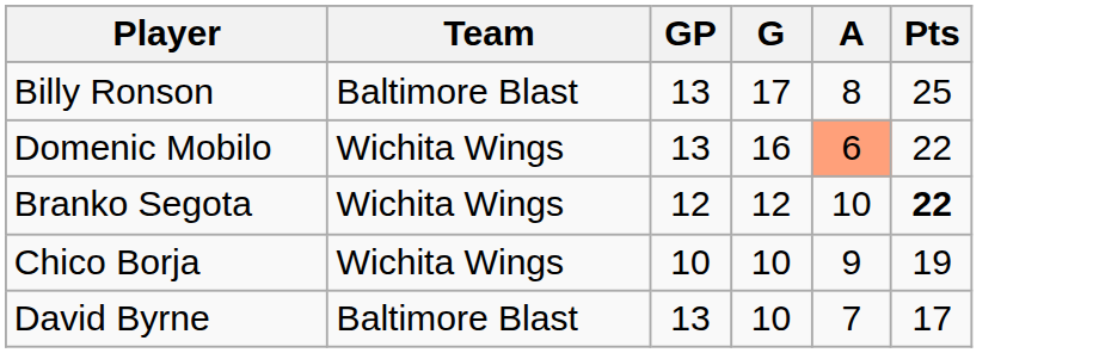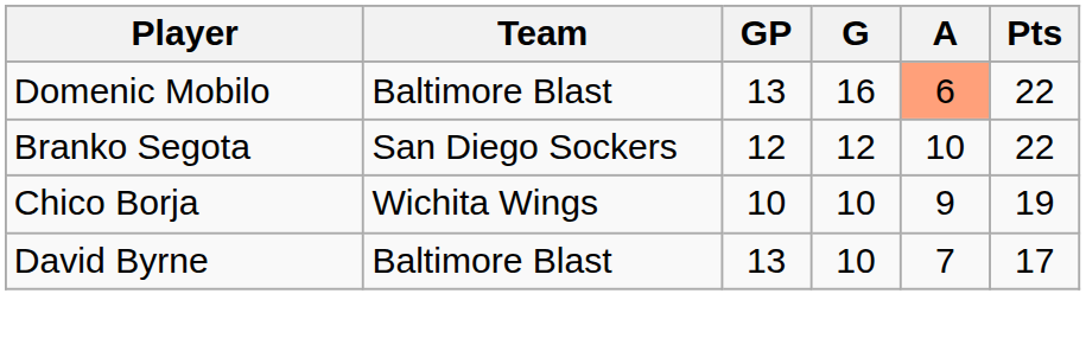 <table class="wikitable">
 <tr>
 <th width="30%">Player</th>
 <th width="30%">Team</th>
 <th width="7.5%">GP</th>
 <th width="7.5%">G</th>
 <th width="7.5%">A</th>
 <th width="7.5%">Pts</th>
 </tr>
 <tr align=center>
-<td align=left>Billy Ronson</td>
+<td align=left>Domenic Mobilo</td>
 <td align=left>Baltimore Blast</td>
-<td>13</td>
-<td>17</td>
-<td>8</td>
-<td>25</td>
-</tr>
-<tr align=center>
-<td align=left>Domenic Mobilo</td>
-<td align=left>Wichita Wings</td>
 <td>13</td>
 <td>16</td>
 <td style="background: lightsalmon;">6</td>
 <td>22</td>
 </tr>
 <tr align=center>
 <td align=left>Branko Segota</td>
-<td align=left>Wichita Wings</td>
+<td align=left>San Diego Sockers</td>
 <td>12</td>
 <td>12</td>
 <td>10</td>
-<td><strong>22</strong></td>
+<td>22</td>
 </tr>
 <tr align=center>
 <td align=left>Chico Borja</td>
 <td align=left>Wichita Wings</td>
 <td>10</td>
 <td>10</td>
 <td>9</td>
 <td>19</td>
 </tr>
 <tr align=center>
 <td align=left>David Byrne</td>
 <td align=left>Baltimore Blast</td>
 <td>13</td>
 <td>10</td>
 <td>7</td>
 <td>17</td>
 </tr>
 </table>
